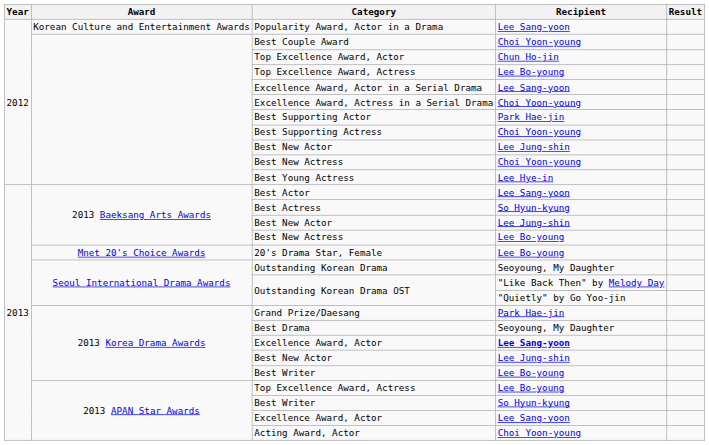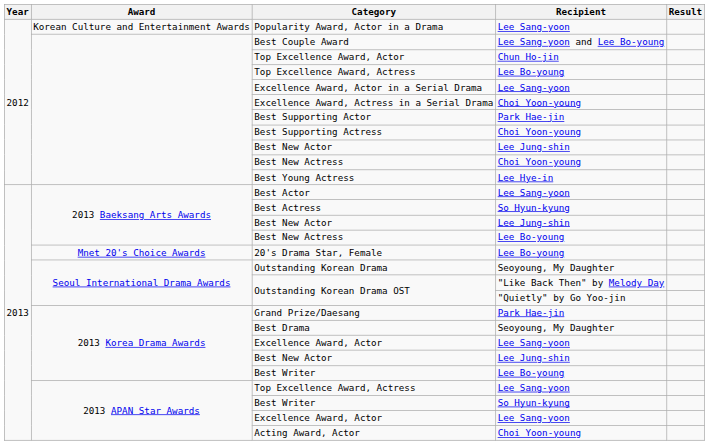 <table class="wikitable">
 <tr>
 <th>Year</th>
 <th>Award</th>
 <th>Category</th>
 <th>Recipient</th>
 <th>Result</th>
 </tr>
 <tr>
 <td rowspan=11>2012</td>
 <td rowspan=1 style="text-align:center;">Korean Culture and Entertainment Awards</td>
 <td>Popularity Award, Actor in a Drama</td>
 <td><a href='#'>Lee Sang-yoon</a></td>
 <td></td>
 </tr>
 <tr>
 <td rowspan=10></td>
 <td>Best Couple Award</td>
-<td><a href='#'>Choi Yoon-young</a></td>
+<td><a href='#'>Lee Sang-yoon</a> and <a href='#'>Lee Bo-young</a></td>
 <td></td>
 </tr>
 <tr>
 <td>Top Excellence Award, Actor</td>
 <td><a href='#'>Chun Ho-jin</a></td>
 <td></td>
 </tr>
 <tr>
 <td>Top Excellence Award, Actress</td>
 <td><a href='#'>Lee Bo-young</a></td>
 <td></td>
 </tr>
 <tr>
 <td>Excellence Award, Actor in a Serial Drama</td>
 <td><a href='#'>Lee Sang-yoon</a></td>
 <td></td>
 </tr>
 <tr>
 <td>Excellence Award, Actress in a Serial Drama</td>
 <td><a href='#'>Choi Yoon-young</a></td>
 <td></td>
 </tr>
 <tr>
 <td>Best Supporting Actor</td>
 <td><a href='#'>Park Hae-jin</a></td>
 <td></td>
 </tr>
 <tr>
 <td>Best Supporting Actress</td>
 <td><a href='#'>Choi Yoon-young</a></td>
 <td></td>
 </tr>
 <tr>
 <td>Best New Actor</td>
 <td><a href='#'>Lee Jung-shin</a></td>
 <td></td>
 </tr>
 <tr>
 <td>Best New Actress</td>
 <td><a href='#'>Choi Yoon-young</a></td>
 <td></td>
 </tr>
 <tr>
 <td>Best Young Actress</td>
 <td><a href='#'>Lee Hye-in</a></td>
 <td></td>
 </tr>
 <tr>
 <td rowspan=17>2013</td>
 <td rowspan=4 style="text-align:center;">2013 <a href='#'>Baeksang Arts Awards</a></td>
 <td>Best Actor</td>
 <td><a href='#'>Lee Sang-yoon</a></td>
 <td></td>
 </tr>
 <tr>
 <td>Best Actress</td>
 <td><a href='#'>So Hyun-kyung</a></td>
 <td></td>
 </tr>
 <tr>
 <td>Best New Actor</td>
 <td><a href='#'>Lee Jung-shin</a></td>
 <td></td>
 </tr>
 <tr>
 <td>Best New Actress</td>
 <td><a href='#'>Lee Bo-young</a></td>
 <td></td>
 </tr>
 <tr>
 <td rowspan=1 style="text-align:center;"><a href='#'>Mnet 20's Choice Awards</a></td>
 <td>20's Drama Star, Female</td>
 <td><a href='#'>Lee Bo-young</a></td>
 <td></td>
 </tr>
 <tr>
 <td rowspan=3 style="text-align:center;"><a href='#'>Seoul International Drama Awards</a></td>
 <td>Outstanding Korean Drama</td>
 <td>Seoyoung, My Daughter</td>
 <td></td>
 </tr>
 <tr>
 <td rowspan=2>Outstanding Korean Drama OST</td>
 <td>"Like Back Then" by <a href='#'>Melody Day</a></td>
 <td></td>
 </tr>
 <tr>
 <td>"Quietly" by Go Yoo-jin</td>
 <td></td>
 </tr>
 <tr>
 <td rowspan=5 style="text-align:center;">2013 <a href='#'>Korea Drama Awards</a></td>
 <td>Grand Prize/Daesang</td>
 <td><a href='#'>Park Hae-jin</a></td>
 <td></td>
 </tr>
 <tr>
 <td>Best Drama</td>
 <td>Seoyoung, My Daughter</td>
 <td></td>
 </tr>
 <tr>
 <td>Excellence Award, Actor</td>
-<td><strong><a href='#'>Lee Sang-yoon</a></strong></td>
+<td><a href='#'>Lee Sang-yoon</a></td>
 <td></td>
 </tr>
 <tr>
 <td>Best New Actor</td>
 <td><a href='#'>Lee Jung-shin</a></td>
 <td></td>
 </tr>
 <tr>
 <td>Best Writer</td>
 <td><a href='#'>Lee Bo-young</a></td>
 <td></td>
 </tr>
 <tr>
 <td rowspan=4 style="text-align:center;">2013 <a href='#'>APAN Star Awards</a></td>
 <td>Top Excellence Award, Actress</td>
-<td><a href='#'>Lee Bo-young</a></td>
+<td><a href='#'>Lee Sang-yoon</a></td>
 <td></td>
 </tr>
 <tr>
 <td>Best Writer</td>
 <td><a href='#'>So Hyun-kyung</a></td>
 <td></td>
 </tr>
 <tr>
 <td>Excellence Award, Actor</td>
 <td><a href='#'>Lee Sang-yoon</a></td>
 <td></td>
 </tr>
 <tr>
 <td>Acting Award, Actor</td>
 <td><a href='#'>Choi Yoon-young</a></td>
 <td></td>
 </tr>
 </table>
